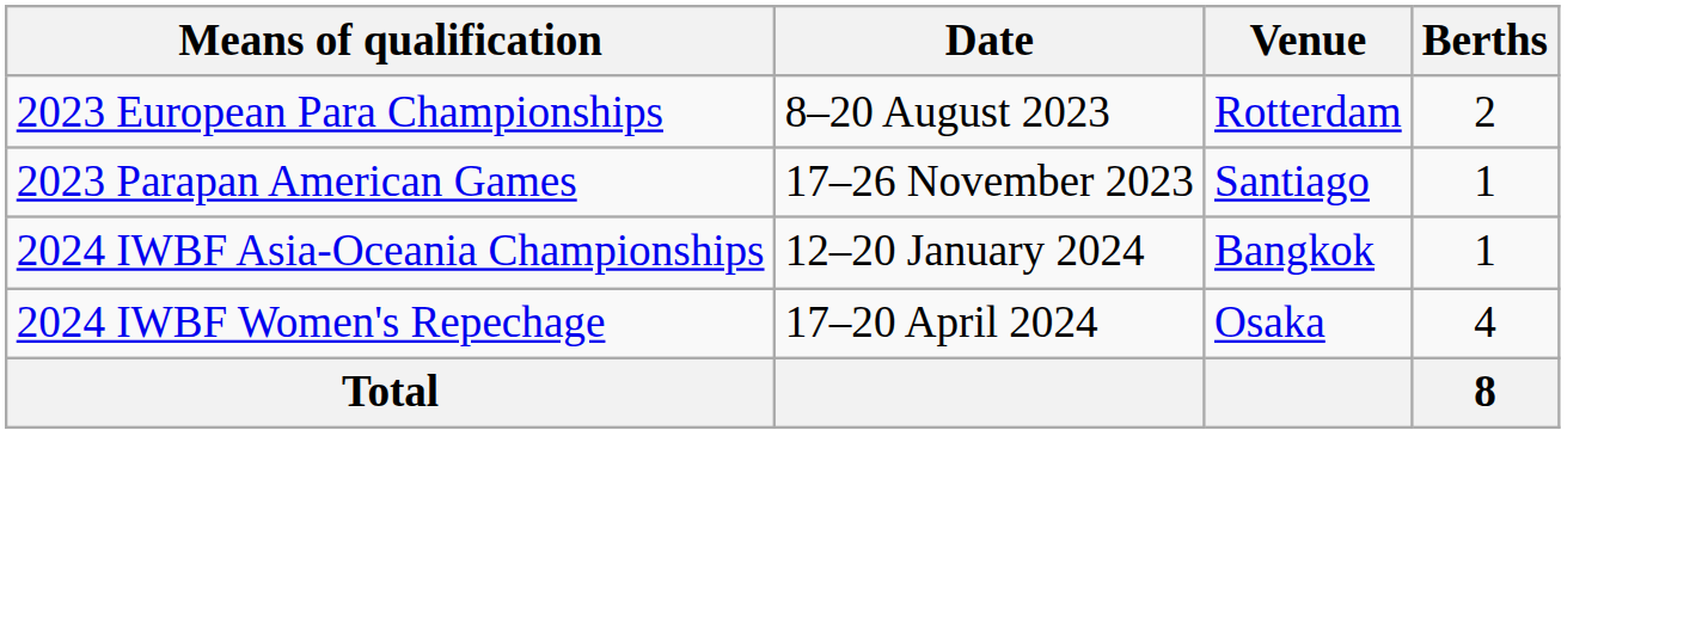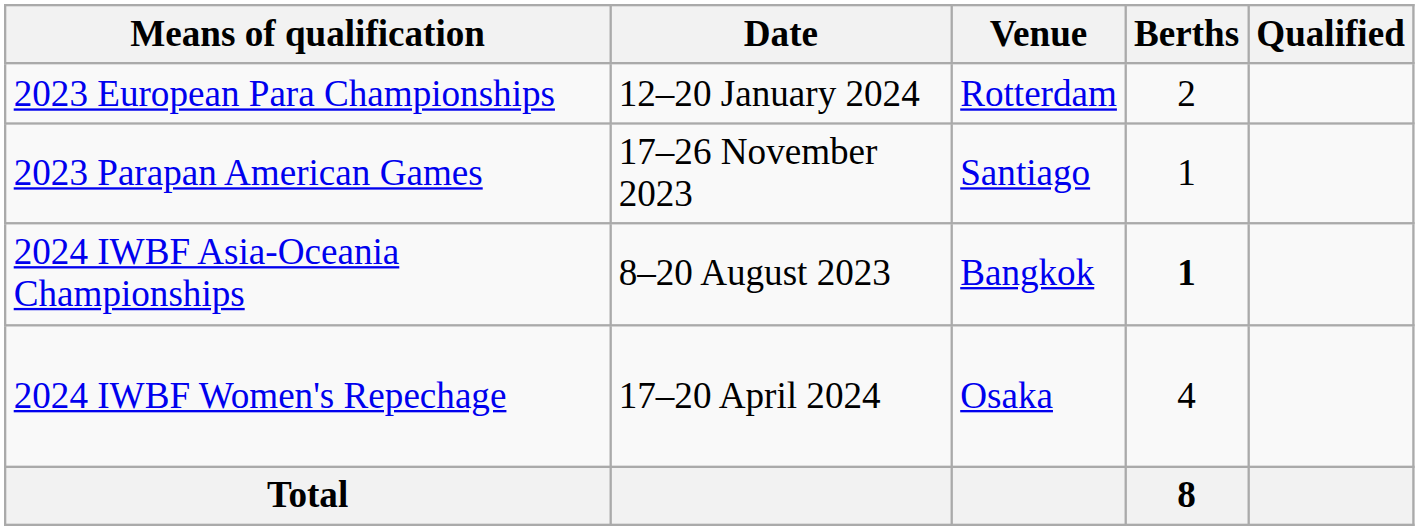 <table class="wikitable">
 <tr>
 <th>Means of qualification</th>
 <th>Date</th>
 <th>Venue</th>
 <th>Berths</th>
+<th>Qualified</th>
 </tr>
 <tr>
 <td><a href='#'>2023 European Para Championships</a></td>
-<td>8–20 August 2023</td>
+<td>12–20 January 2024</td>
 <td> <a href='#'>Rotterdam</a></td>
 <td align="center">2</td>
+<td><br></td>
 </tr>
 <tr>
 <td><a href='#'>2023 Parapan American Games</a></td>
 <td>17–26 November 2023</td>
 <td> <a href='#'>Santiago</a></td>
 <td align=center>1</td>
+<td></td>
 </tr>
 <tr>
 <td><a href='#'>2024 IWBF Asia-Oceania Championships</a></td>
-<td>12–20 January 2024</td>
+<td>8–20 August 2023</td>
 <td> <a href='#'>Bangkok</a></td>
-<td align=center>1</td>
+<td align=center><strong>1</strong></td>
+<td></td>
 </tr>
 <tr>
 <td><a href='#'>2024 IWBF Women's Repechage</a></td>
 <td>17–20 April 2024</td>
 <td> <a href='#'>Osaka</a></td>
 <td align=center>4</td>
+<td><br><br><br></td>
 </tr>
 <tr>
 <th>Total</th>
 <th></th>
 <th></th>
 <th align="center">8</th>
+<th></th>
 </tr>
 </table>
